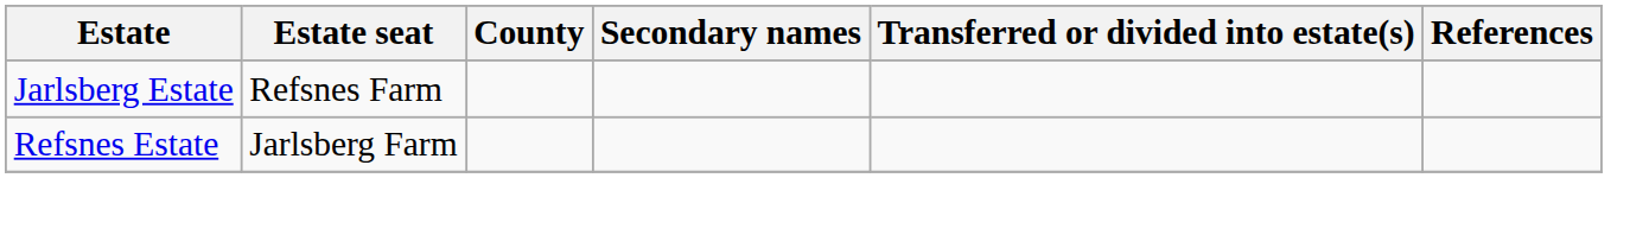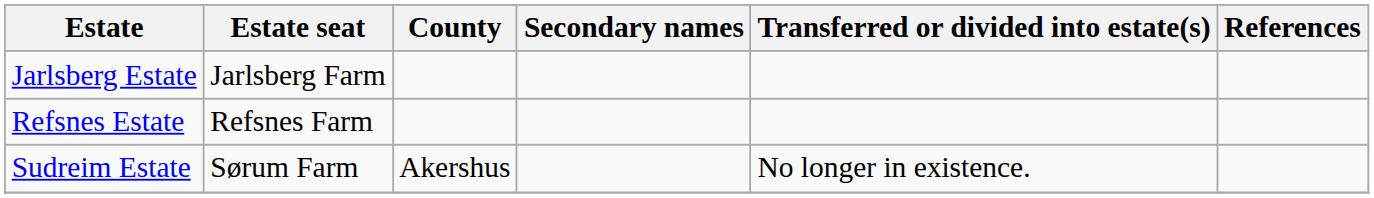 <table class="wikitable">
 <tr>
 <th>Estate</th>
 <th>Estate seat</th>
 <th>County</th>
 <th>Secondary names</th>
 <th>Transferred or divided into estate(s)</th>
 <th>References</th>
 </tr>
 <tr>
 <td><a href='#'>Jarlsberg Estate</a></td>
+<td>Jarlsberg Farm</td>
+<td></td>
+<td></td>
+<td></td>
+<td></td>
+</tr>
+<tr>
+<td><a href='#'>Refsnes Estate</a></td>
 <td>Refsnes Farm</td>
 <td></td>
 <td></td>
 <td></td>
 <td></td>
 </tr>
 <tr>
-<td><a href='#'>Refsnes Estate</a></td>
-<td>Jarlsberg Farm</td>
+<td><a href='#'>Sudreim Estate</a></td>
+<td>Sørum Farm</td>
+<td>Akershus</td>
 <td></td>
-<td></td>
-<td></td>
+<td>No longer in existence.</td>
 <td></td>
 </tr>
 <tr>
 </tr>
 </table>
